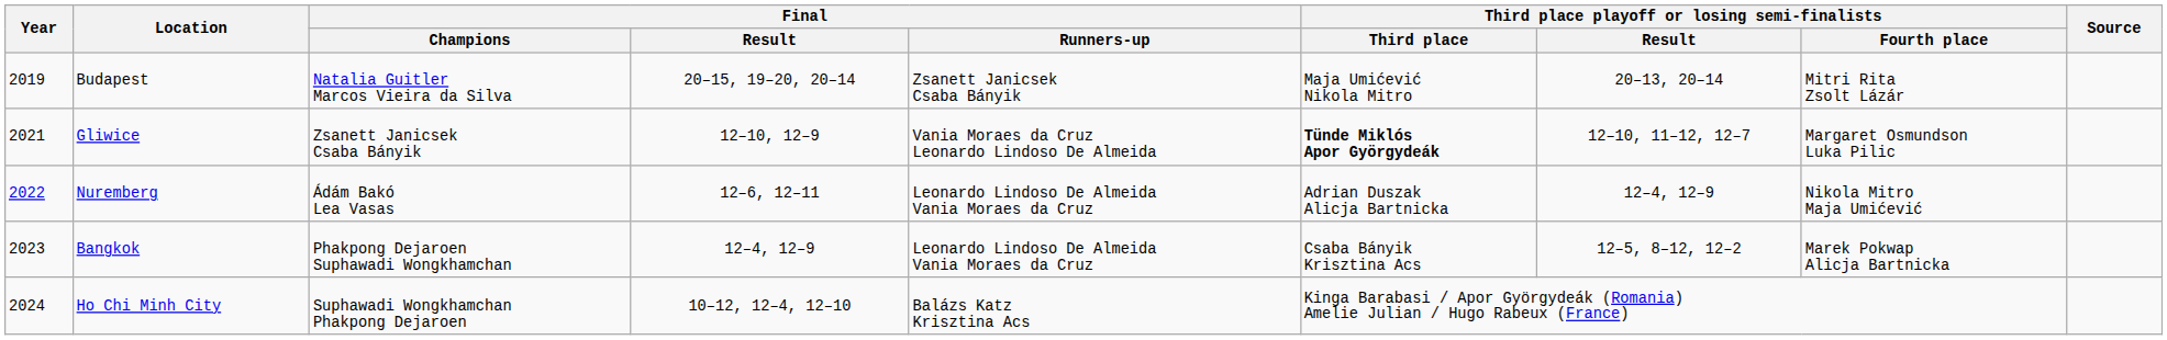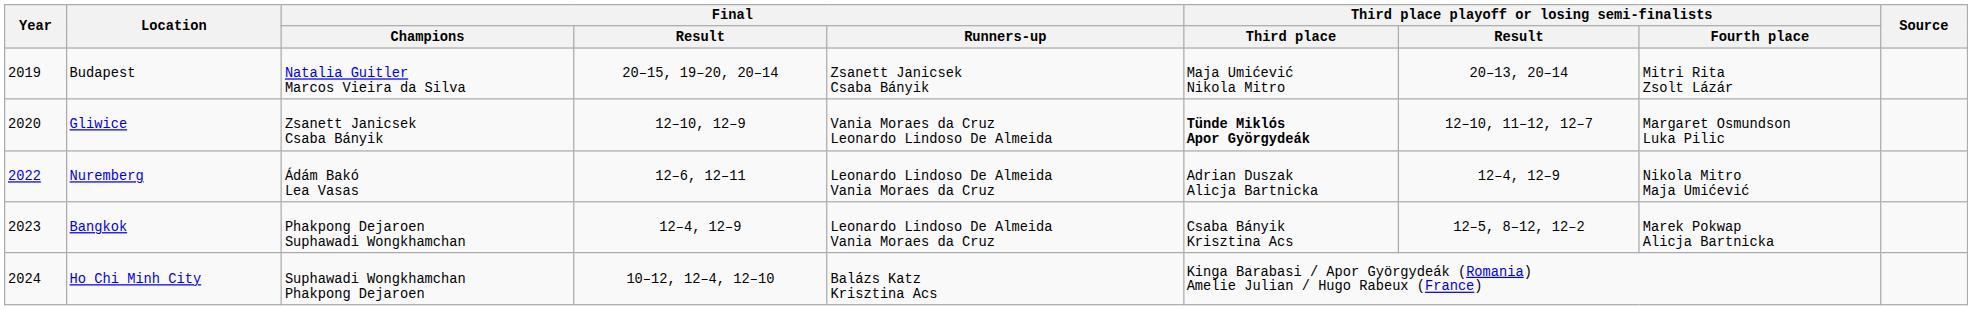 <table class="wikitable" style="font-size:85%; width:100%;">
 <tr>
 <th rowspan="2">Year</th>
 <th rowspan="2">Location</th>
 <th colspan="3">Final</th>
 <th colspan="3">Third place playoff or losing semi-finalists</th>
 <th rowspan="2">Source</th>
 </tr>
 <tr>
 <th>Champions</th>
 <th>Result</th>
 <th>Runners-up</th>
 <th>Third place</th>
 <th>Result</th>
 <th>Fourth place</th>
 </tr>
 <tr>
 <td>2019</td>
 <td> Budapest</td>
 <td><br><a href='#'>Natalia Guitler</a><br>Marcos Vieira da Silva</td>
 <td align=center>20–15, 19–20, 20–14</td>
 <td><br>Zsanett Janicsek<br>Csaba Bányik</td>
 <td><br>Maja Umićević<br>Nikola Mitro</td>
 <td align=center>20–13, 20–14</td>
 <td><br>Mitri Rita<br>Zsolt Lázár</td>
 <td></td>
 </tr>
 <tr>
-<td>2021</td>
+<td>2020</td>
 <td> <a href='#'>Gliwice</a></td>
 <td><br>Zsanett Janicsek<br>Csaba Bányik</td>
 <td align=center>12–10, 12–9</td>
 <td><br>Vania Moraes da Cruz<br>Leonardo Lindoso De Almeida</td>
 <td><strong><br>Tünde Miklós<br>Apor Györgydeák</strong></td>
 <td align=center>12–10, 11–12, 12–7</td>
 <td><br> Margaret Osmundson<br>Luka Pilic</td>
 <td></td>
 </tr>
 <tr>
 <td><a href='#'>2022</a></td>
 <td> <a href='#'>Nuremberg</a></td>
 <td><br>Ádám Bakó<br>Lea Vasas</td>
 <td align=center>12–6, 12–11</td>
 <td><br>Leonardo Lindoso De Almeida<br>Vania Moraes da Cruz</td>
 <td><br>Adrian Duszak<br>Alicja Bartnicka</td>
 <td align=center>12–4, 12–9</td>
 <td><br>Nikola Mitro<br>Maja Umićević</td>
 <td></td>
 </tr>
 <tr>
 <td>2023</td>
 <td> <a href='#'>Bangkok</a></td>
 <td><br> Phakpong Dejaroen<br> Suphawadi Wongkhamchan</td>
 <td align=center>12–4, 12–9</td>
 <td> <br> Leonardo Lindoso De Almeida<br>Vania Moraes da Cruz</td>
 <td><br> Csaba Bányik<br>Krisztina Acs</td>
 <td align=center>12–5, 8–12, 12–2</td>
 <td><br> Marek Pokwap<br>Alicja Bartnicka</td>
 <td></td>
 </tr>
 <tr>
 <td>2024</td>
 <td> <a href='#'>Ho Chi Minh City</a></td>
 <td><br> Suphawadi Wongkhamchan <br> Phakpong Dejaroen</td>
 <td align=center>10–12, 12–4, 12–10</td>
 <td><br> Balázs Katz<br> Krisztina Acs</td>
 <td colspan="3"> Kinga Barabasi / Apor Györgydeák (<a href='#'>Romania</a>)<br> Amelie Julian / Hugo Rabeux (<a href='#'>France</a>)</td>
 <td></td>
 </tr>
 </table>
